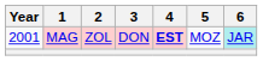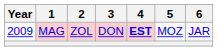 <table class="wikitable" style="text-align:center; font-size:85%">
 <tr>
 <th>Year</th>
 <th>1</th>
 <th>2</th>
 <th>3</th>
 <th>4</th>
 <th>5</th>
 <th>6</th>
 </tr>
 <tr>
-<td><a href='#'>2001</a></td>
+<td><a href='#'>2009</a></td>
 <td style="background:#ffcfcf;"><a href='#'>MAG</a> <br></td>
 <td style="background:#ffcfcf;"><a href='#'>ZOL</a> <br></td>
 <td style="background:#ffcfcf;"><a href='#'>DON</a> <br></td>
 <td style="background:#ffcfcf;"><strong><a href='#'>EST</a> <br></strong></td>
 <td><a href='#'>MOZ</a></td>
-<td style="background: paleturquoise;"><a href='#'>JAR</a></td>
+<td><a href='#'>JAR</a></td>
 </tr>
 <tr>
 <th colspan="7"></th>
 </tr>
 </table>
